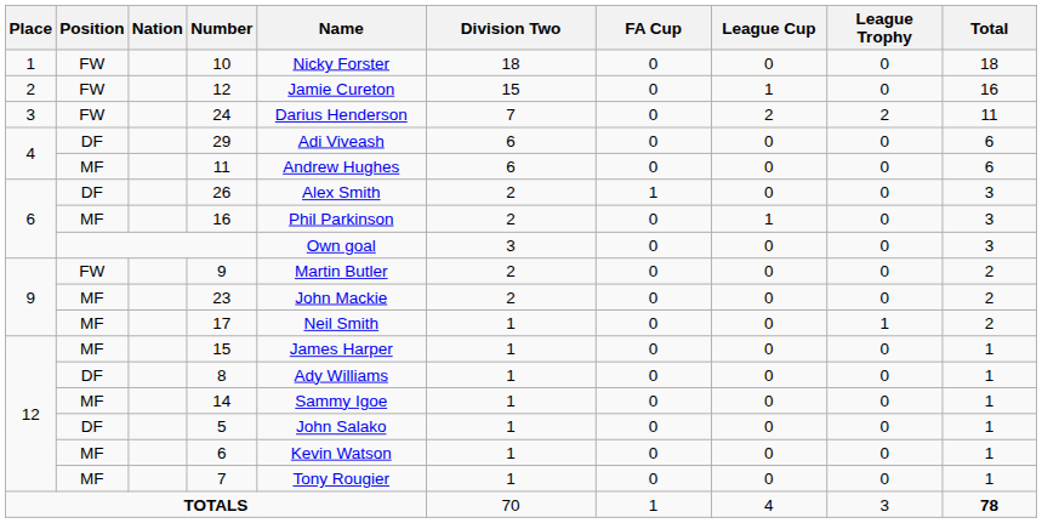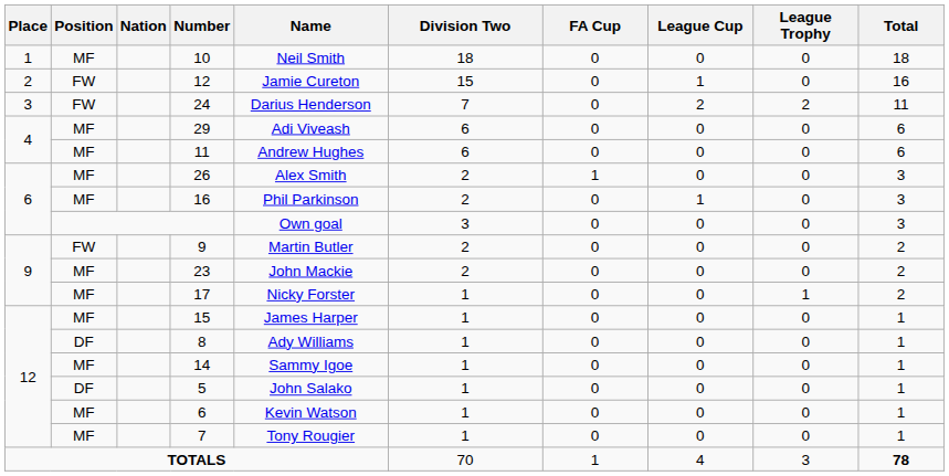 <table class="wikitable" style="font-size: 95%; text-align: center;">
 <tr>
 <th width=20>Place</th>
 <th width=20>Position</th>
 <th width=20>Nation</th>
 <th width=20>Number</th>
 <th width=150>Name</th>
 <th width=150>Division Two</th>
 <th width=100>FA Cup</th>
 <th width=100>League Cup</th>
 <th width=100>League Trophy</th>
 <th width=80><strong>Total</strong></th>
 </tr>
 <tr>
 <td>1</td>
-<td>FW</td>
+<td>MF</td>
 <td></td>
 <td>10</td>
-<td><a href='#'>Nicky Forster</a></td>
+<td><a href='#'>Neil Smith</a></td>
 <td>18</td>
 <td>0</td>
 <td>0</td>
 <td>0</td>
 <td>18</td>
 </tr>
 <tr>
 <td>2</td>
 <td>FW</td>
 <td></td>
 <td>12</td>
 <td><a href='#'>Jamie Cureton</a></td>
 <td>15</td>
 <td>0</td>
 <td>1</td>
 <td>0</td>
 <td>16</td>
 </tr>
 <tr>
 <td>3</td>
 <td>FW</td>
 <td></td>
 <td>24</td>
 <td><a href='#'>Darius Henderson</a></td>
 <td>7</td>
 <td>0</td>
 <td>2</td>
 <td>2</td>
 <td>11</td>
 </tr>
 <tr>
 <td rowspan="2">4</td>
-<td>DF</td>
+<td>MF</td>
 <td></td>
 <td>29</td>
 <td><a href='#'>Adi Viveash</a></td>
 <td>6</td>
 <td>0</td>
 <td>0</td>
 <td>0</td>
 <td>6</td>
 </tr>
 <tr>
 <td>MF</td>
 <td></td>
 <td>11</td>
 <td><a href='#'>Andrew Hughes</a></td>
 <td>6</td>
 <td>0</td>
 <td>0</td>
 <td>0</td>
 <td>6</td>
 </tr>
 <tr>
 <td rowspan="3">6</td>
-<td>DF</td>
+<td>MF</td>
 <td></td>
 <td>26</td>
 <td><a href='#'>Alex Smith</a></td>
 <td>2</td>
 <td>1</td>
 <td>0</td>
 <td>0</td>
 <td>3</td>
 </tr>
 <tr>
 <td>MF</td>
 <td></td>
 <td>16</td>
 <td><a href='#'>Phil Parkinson</a></td>
 <td>2</td>
 <td>0</td>
 <td>1</td>
 <td>0</td>
 <td>3</td>
 </tr>
 <tr>
 <td colspan="3"></td>
 <td><a href='#'>Own goal</a></td>
 <td>3</td>
 <td>0</td>
 <td>0</td>
 <td>0</td>
 <td>3</td>
 </tr>
 <tr>
 <td rowspan="3">9</td>
 <td>FW</td>
 <td></td>
 <td>9</td>
 <td><a href='#'>Martin Butler</a></td>
 <td>2</td>
 <td>0</td>
 <td>0</td>
 <td>0</td>
 <td>2</td>
 </tr>
 <tr>
 <td>MF</td>
 <td></td>
 <td>23</td>
 <td><a href='#'>John Mackie</a></td>
 <td>2</td>
 <td>0</td>
 <td>0</td>
 <td>0</td>
 <td>2</td>
 </tr>
 <tr>
 <td>MF</td>
 <td></td>
 <td>17</td>
-<td><a href='#'>Neil Smith</a></td>
+<td><a href='#'>Nicky Forster</a></td>
 <td>1</td>
 <td>0</td>
 <td>0</td>
 <td>1</td>
 <td>2</td>
 </tr>
 <tr>
 <td rowspan="6">12</td>
 <td>MF</td>
 <td></td>
 <td>15</td>
 <td><a href='#'>James Harper</a></td>
 <td>1</td>
 <td>0</td>
 <td>0</td>
 <td>0</td>
 <td>1</td>
 </tr>
 <tr>
 <td>DF</td>
 <td></td>
 <td>8</td>
 <td><a href='#'>Ady Williams</a></td>
 <td>1</td>
 <td>0</td>
 <td>0</td>
 <td>0</td>
 <td>1</td>
 </tr>
 <tr>
 <td>MF</td>
 <td></td>
 <td>14</td>
 <td><a href='#'>Sammy Igoe</a></td>
 <td>1</td>
 <td>0</td>
 <td>0</td>
 <td>0</td>
 <td>1</td>
 </tr>
 <tr>
 <td>DF</td>
 <td></td>
 <td>5</td>
 <td><a href='#'>John Salako</a></td>
 <td>1</td>
 <td>0</td>
 <td>0</td>
 <td>0</td>
 <td>1</td>
 </tr>
 <tr>
 <td>MF</td>
 <td></td>
 <td>6</td>
 <td><a href='#'>Kevin Watson</a></td>
 <td>1</td>
 <td>0</td>
 <td>0</td>
 <td>0</td>
 <td>1</td>
 </tr>
 <tr>
 <td>MF</td>
 <td></td>
 <td>7</td>
 <td><a href='#'>Tony Rougier</a></td>
 <td>1</td>
 <td>0</td>
 <td>0</td>
 <td>0</td>
 <td>1</td>
 </tr>
 <tr>
 <td colspan="5"><strong>TOTALS</strong></td>
 <td>70</td>
 <td>1</td>
 <td>4</td>
 <td>3</td>
 <td><strong>78</strong></td>
 </tr>
 </table>
